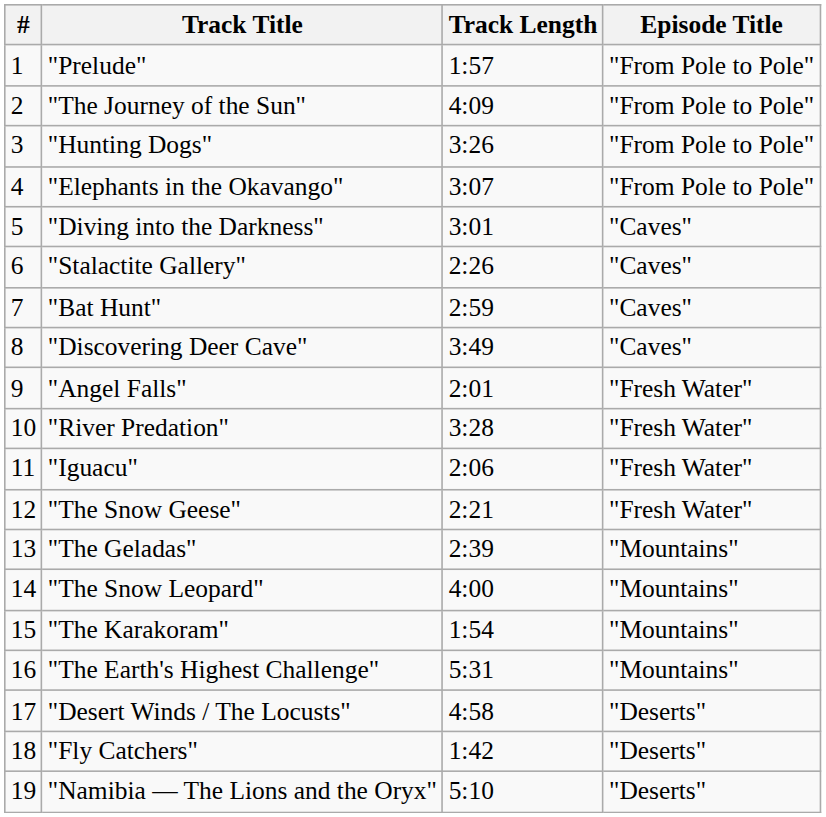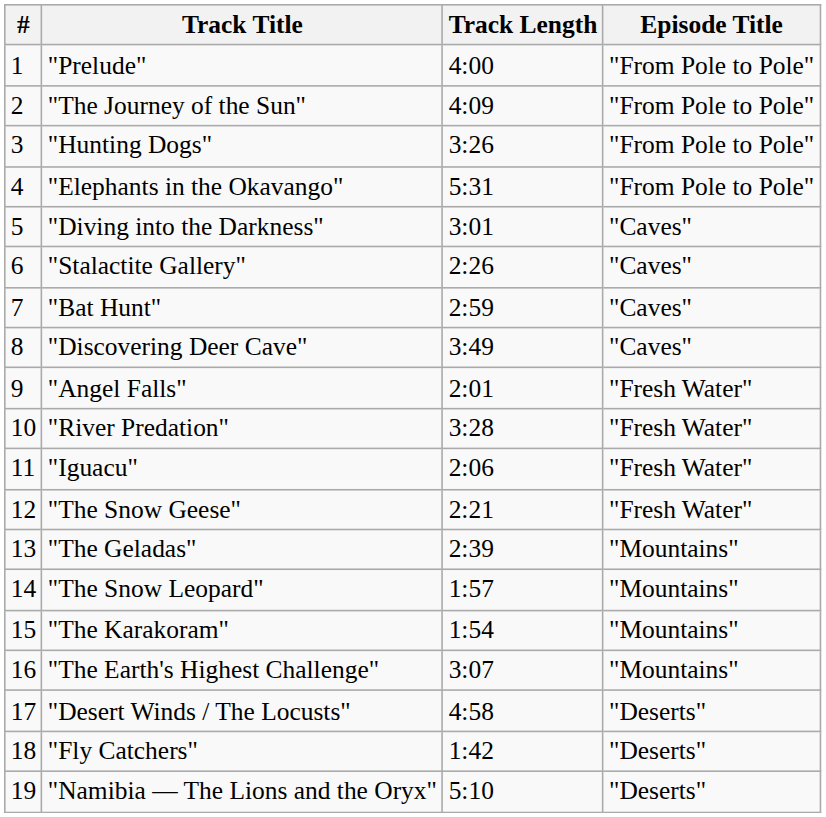 <table class="wikitable">
 <tr>
 <th>#</th>
 <th>Track Title</th>
 <th>Track Length</th>
 <th>Episode Title</th>
 </tr>
 <tr>
 <td>1</td>
 <td>"Prelude"</td>
-<td>1:57</td>
+<td>4:00</td>
 <td>"From Pole to Pole"</td>
 </tr>
 <tr>
 <td>2</td>
 <td>"The Journey of the Sun"</td>
 <td>4:09</td>
 <td>"From Pole to Pole"</td>
 </tr>
 <tr>
 <td>3</td>
 <td>"Hunting Dogs"</td>
 <td>3:26</td>
 <td>"From Pole to Pole"</td>
 </tr>
 <tr>
 <td>4</td>
 <td>"Elephants in the Okavango"</td>
-<td>3:07</td>
+<td>5:31</td>
 <td>"From Pole to Pole"</td>
 </tr>
 <tr>
 <td>5</td>
 <td>"Diving into the Darkness"</td>
 <td>3:01</td>
 <td>"Caves"</td>
 </tr>
 <tr>
 <td>6</td>
 <td>"Stalactite Gallery"</td>
 <td>2:26</td>
 <td>"Caves"</td>
 </tr>
 <tr>
 <td>7</td>
 <td>"Bat Hunt"</td>
 <td>2:59</td>
 <td>"Caves"</td>
 </tr>
 <tr>
 <td>8</td>
 <td>"Discovering Deer Cave"</td>
 <td>3:49</td>
 <td>"Caves"</td>
 </tr>
 <tr>
 <td>9</td>
 <td>"Angel Falls"</td>
 <td>2:01</td>
 <td>"Fresh Water"</td>
 </tr>
 <tr>
 <td>10</td>
 <td>"River Predation"</td>
 <td>3:28</td>
 <td>"Fresh Water"</td>
 </tr>
 <tr>
 <td>11</td>
 <td>"Iguacu"</td>
 <td>2:06</td>
 <td>"Fresh Water"</td>
 </tr>
 <tr>
 <td>12</td>
 <td>"The Snow Geese"</td>
 <td>2:21</td>
 <td>"Fresh Water"</td>
 </tr>
 <tr>
 <td>13</td>
 <td>"The Geladas"</td>
 <td>2:39</td>
 <td>"Mountains"</td>
 </tr>
 <tr>
 <td>14</td>
 <td>"The Snow Leopard"</td>
-<td>4:00</td>
+<td>1:57</td>
 <td>"Mountains"</td>
 </tr>
 <tr>
 <td>15</td>
 <td>"The Karakoram"</td>
 <td>1:54</td>
 <td>"Mountains"</td>
 </tr>
 <tr>
 <td>16</td>
 <td>"The Earth's Highest Challenge"</td>
-<td>5:31</td>
+<td>3:07</td>
 <td>"Mountains"</td>
 </tr>
 <tr>
 <td>17</td>
 <td>"Desert Winds / The Locusts"</td>
 <td>4:58</td>
 <td>"Deserts"</td>
 </tr>
 <tr>
 <td>18</td>
 <td>"Fly Catchers"</td>
 <td>1:42</td>
 <td>"Deserts"</td>
 </tr>
 <tr>
 <td>19</td>
 <td>"Namibia — The Lions and the Oryx"</td>
 <td>5:10</td>
 <td>"Deserts"</td>
 </tr>
 </table>
